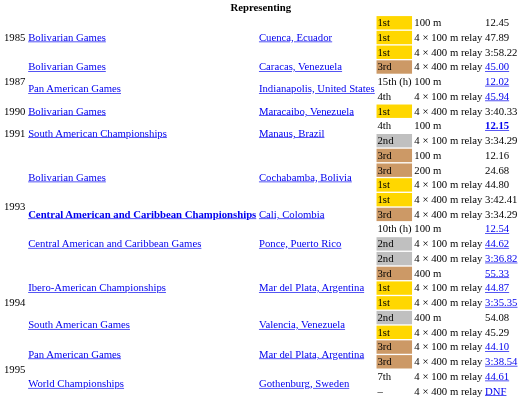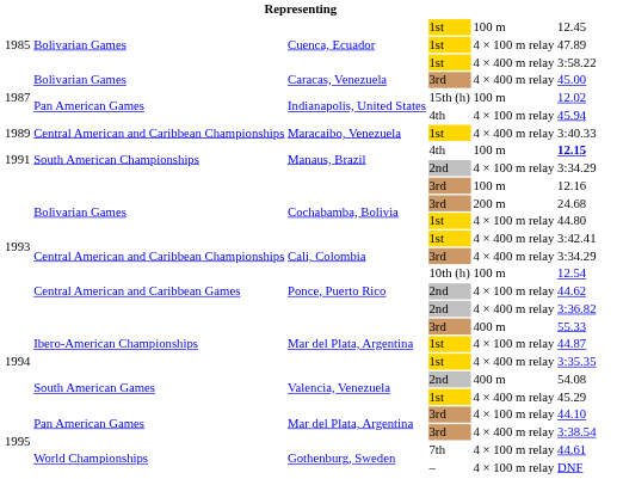 <table>
 <tr>
 <th colspan=6>Representing </th>
 </tr>
 <tr>
 <td rowspan=3>1985</td>
 <td rowspan=3><a href='#'>Bolivarian Games</a></td>
 <td rowspan=3><a href='#'>Cuenca, Ecuador</a></td>
 <td bgcolor=gold>1st</td>
 <td>100 m</td>
 <td>12.45</td>
 </tr>
 <tr>
 <td bgcolor=gold>1st</td>
 <td>4 × 100 m relay</td>
 <td>47.89</td>
 </tr>
 <tr>
 <td bgcolor=gold>1st</td>
 <td>4 × 400 m relay</td>
 <td>3:58.22</td>
 </tr>
 <tr>
 <td rowspan=3>1987</td>
 <td><a href='#'>Bolivarian Games</a></td>
 <td><a href='#'>Caracas, Venezuela</a></td>
 <td bgcolor=cc9966>3rd</td>
 <td>4 × 400 m relay</td>
 <td><a href='#'>45.00</a></td>
 </tr>
 <tr>
 <td rowspan=2><a href='#'>Pan American Games</a></td>
 <td rowspan=2><a href='#'>Indianapolis, United States</a></td>
 <td>15th (h)</td>
 <td>100 m</td>
 <td><a href='#'>12.02</a></td>
 </tr>
 <tr>
 <td>4th</td>
 <td>4 × 100 m relay</td>
 <td><a href='#'>45.94</a></td>
 </tr>
 <tr>
-<td>1990</td>
-<td><a href='#'>Bolivarian Games</a></td>
+<td>1989</td>
+<td><a href='#'>Central American and Caribbean Championships</a></td>
 <td><a href='#'>Maracaibo, Venezuela</a></td>
 <td bgcolor=gold>1st</td>
 <td>4 × 400 m relay</td>
 <td>3:40.33</td>
 </tr>
 <tr>
 <td rowspan=2>1991</td>
 <td rowspan=2><a href='#'>South American Championships</a></td>
 <td rowspan=2><a href='#'>Manaus, Brazil</a></td>
 <td>4th</td>
 <td>100 m</td>
 <td><strong><a href='#'>12.15</a></strong></td>
 </tr>
 <tr>
 <td bgcolor=silver>2nd</td>
 <td>4 × 100 m relay</td>
 <td>3:34.29</td>
 </tr>
 <tr>
 <td rowspan=8>1993</td>
 <td rowspan=4><a href='#'>Bolivarian Games</a></td>
 <td rowspan=4><a href='#'>Cochabamba, Bolivia</a></td>
 <td bgcolor=cc9966>3rd</td>
 <td>100 m</td>
 <td>12.16</td>
 </tr>
 <tr>
 <td bgcolor=cc9966>3rd</td>
 <td>200 m</td>
 <td>24.68</td>
 </tr>
 <tr>
 <td bgcolor=gold>1st</td>
 <td>4 × 100 m relay</td>
 <td>44.80</td>
 </tr>
 <tr>
 <td bgcolor=gold>1st</td>
 <td>4 × 400 m relay</td>
 <td>3:42.41</td>
 </tr>
 <tr>
-<td><strong><a href='#'>Central American and Caribbean Championships</a></strong></td>
+<td><a href='#'>Central American and Caribbean Championships</a></td>
 <td><a href='#'>Cali, Colombia</a></td>
 <td bgcolor=cc9966>3rd</td>
 <td>4 × 400 m relay</td>
 <td>3:34.29</td>
 </tr>
 <tr>
 <td rowspan=3><a href='#'>Central American and Caribbean Games</a></td>
 <td rowspan=3><a href='#'>Ponce, Puerto Rico</a></td>
 <td>10th (h)</td>
 <td>100 m</td>
 <td><a href='#'>12.54</a></td>
 </tr>
 <tr>
 <td bgcolor=silver>2nd</td>
 <td>4 × 100 m relay</td>
 <td><a href='#'>44.62</a></td>
 </tr>
 <tr>
 <td bgcolor=silver>2nd</td>
 <td>4 × 400 m relay</td>
 <td><a href='#'>3:36.82</a></td>
 </tr>
 <tr>
 <td rowspan=5>1994</td>
 <td rowspan=3><a href='#'>Ibero-American Championships</a></td>
 <td rowspan=3><a href='#'>Mar del Plata, Argentina</a></td>
 <td bgcolor=cc9966>3rd</td>
 <td>400 m</td>
 <td><a href='#'>55.33</a></td>
 </tr>
 <tr>
 <td bgcolor=gold>1st</td>
 <td>4 × 100 m relay</td>
 <td><a href='#'>44.87</a></td>
 </tr>
 <tr>
 <td bgcolor=gold>1st</td>
 <td>4 × 400 m relay</td>
 <td><a href='#'>3:35.35</a></td>
 </tr>
 <tr>
 <td rowspan=2><a href='#'>South American Games</a></td>
 <td rowspan=2><a href='#'>Valencia, Venezuela</a></td>
 <td bgcolor=silver>2nd</td>
 <td>400 m</td>
 <td>54.08</td>
 </tr>
 <tr>
 <td bgcolor=gold>1st</td>
 <td>4 × 400 m relay</td>
 <td>45.29</td>
 </tr>
 <tr>
 <td rowspan=4>1995</td>
 <td rowspan=2><a href='#'>Pan American Games</a></td>
 <td rowspan=2><a href='#'>Mar del Plata, Argentina</a></td>
 <td bgcolor=cc9966>3rd</td>
 <td>4 × 100 m relay</td>
 <td><a href='#'>44.10</a></td>
 </tr>
 <tr>
 <td bgcolor=cc9966>3rd</td>
 <td>4 × 400 m relay</td>
 <td><a href='#'>3:38.54</a></td>
 </tr>
 <tr>
 <td rowspan=2><a href='#'>World Championships</a></td>
 <td rowspan=2><a href='#'>Gothenburg, Sweden</a></td>
 <td>7th</td>
 <td>4 × 100 m relay</td>
 <td><a href='#'>44.61</a></td>
 </tr>
 <tr>
 <td>–</td>
-<td>4 × 400 m relay</td>
+<td>4 × 100 m relay</td>
 <td><a href='#'>DNF</a></td>
 </tr>
 </table>
